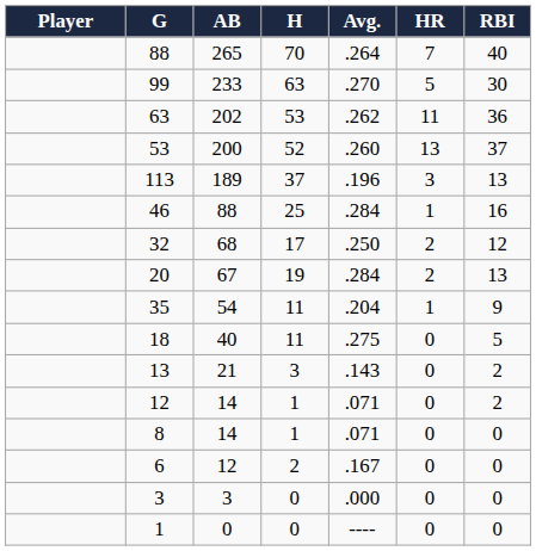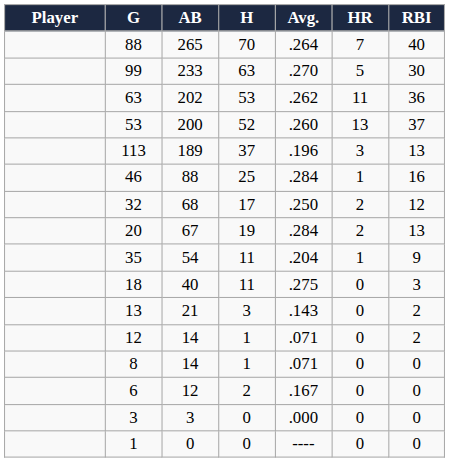 <table class="wikitable sortable">
 <tr>
 <th style="background:#1c2841; color:white; width:16%;">Player</th>
 <th style="background:#1c2841; color:white; width:9%;">G</th>
 <th style="background:#1c2841; color:white; width:9%;">AB</th>
 <th style="background:#1c2841; color:white; width:9%;">H</th>
 <th style="background:#1c2841; color:white; width:9%;">Avg.</th>
 <th style="background:#1c2841; color:white; width:9%;">HR</th>
 <th style="background:#1c2841; color:white; width:9%;">RBI</th>
 </tr>
 <tr style="text-align:center;">
 <td></td>
 <td>88</td>
 <td>265</td>
 <td>70</td>
 <td>.264</td>
 <td>7</td>
 <td>40</td>
 </tr>
 <tr style="text-align:center;">
 <td></td>
 <td>99</td>
 <td>233</td>
 <td>63</td>
 <td>.270</td>
 <td>5</td>
 <td>30</td>
 </tr>
 <tr align=center>
 <td></td>
 <td>63</td>
 <td>202</td>
 <td>53</td>
 <td>.262</td>
 <td>11</td>
 <td>36</td>
 </tr>
 <tr style="text-align:center;">
 <td></td>
 <td>53</td>
 <td>200</td>
 <td>52</td>
 <td>.260</td>
 <td>13</td>
 <td>37</td>
 </tr>
 <tr style="text-align:center;">
 <td></td>
 <td>113</td>
 <td>189</td>
 <td>37</td>
 <td>.196</td>
 <td>3</td>
 <td>13</td>
 </tr>
 <tr style="text-align:center;">
 <td></td>
 <td>46</td>
 <td>88</td>
 <td>25</td>
 <td>.284</td>
 <td>1</td>
 <td>16</td>
 </tr>
 <tr style="text-align:center;">
 <td></td>
 <td>32</td>
 <td>68</td>
 <td>17</td>
 <td>.250</td>
 <td>2</td>
 <td>12</td>
 </tr>
 <tr style="text-align:center;">
 <td></td>
 <td>20</td>
 <td>67</td>
 <td>19</td>
 <td>.284</td>
 <td>2</td>
 <td>13</td>
 </tr>
 <tr style="text-align:center;">
 <td></td>
 <td>35</td>
 <td>54</td>
 <td>11</td>
 <td>.204</td>
 <td>1</td>
 <td>9</td>
 </tr>
 <tr style="text-align:center;">
 <td></td>
 <td>18</td>
 <td>40</td>
 <td>11</td>
 <td>.275</td>
 <td>0</td>
-<td>5</td>
+<td>3</td>
 </tr>
 <tr style="text-align:center;">
 <td></td>
 <td>13</td>
 <td>21</td>
 <td>3</td>
 <td>.143</td>
 <td>0</td>
 <td>2</td>
 </tr>
 <tr style="text-align:center;">
 <td></td>
 <td>12</td>
 <td>14</td>
 <td>1</td>
 <td>.071</td>
 <td>0</td>
 <td>2</td>
 </tr>
 <tr style="text-align:center;">
 <td></td>
 <td>8</td>
 <td>14</td>
 <td>1</td>
 <td>.071</td>
 <td>0</td>
 <td>0</td>
 </tr>
 <tr style="text-align:center;">
 <td></td>
 <td>6</td>
 <td>12</td>
 <td>2</td>
 <td>.167</td>
 <td>0</td>
 <td>0</td>
 </tr>
 <tr style="text-align:center;">
 <td></td>
 <td>3</td>
 <td>3</td>
 <td>0</td>
 <td>.000</td>
 <td>0</td>
 <td>0</td>
 </tr>
 <tr style="text-align:center;">
 <td></td>
 <td>1</td>
 <td>0</td>
 <td>0</td>
 <td>----</td>
 <td>0</td>
 <td>0</td>
 </tr>
 </table>
